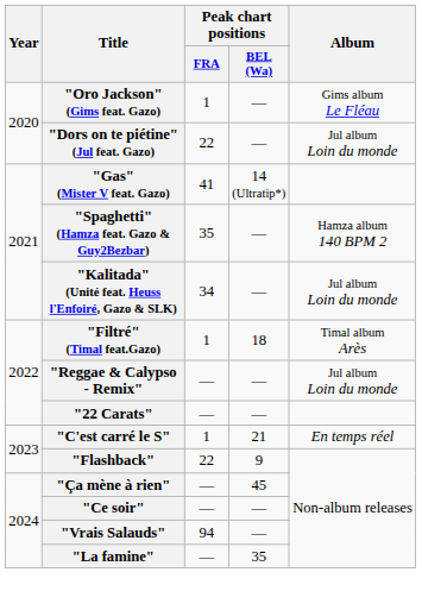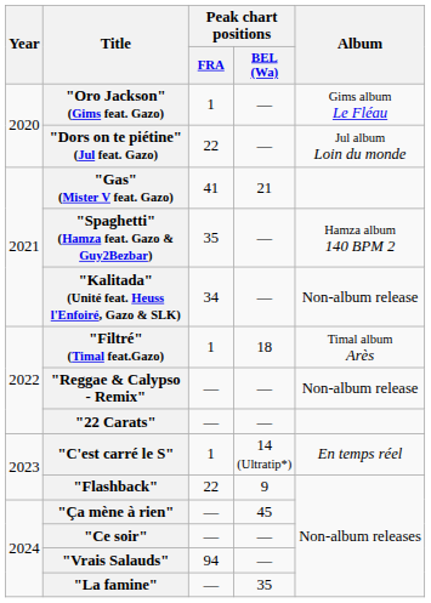 <table class="wikitable plainrowheaders" style="text-align:center;">
 <tr>
 <th scope=col rowspan=2 style="width:1em;">Year</th>
 <th scope=col rowspan=2 style="width:9em;">Title</th>
 <th scope=col colspan=2>Peak chart positions</th>
 <th scope=col rowspan=2>Album</th>
 </tr>
 <tr>
 <th scope=col style="width:3em;font-size:85%;"><a href='#'>FRA</a><br></th>
 <th scope=col style="width:3em;font-size:85%;"><a href='#'>BEL<br>(Wa)</a><br></th>
 </tr>
 <tr>
 <td rowspan=2>2020</td>
 <th scope=row>"Oro Jackson"<br><small>(<a href='#'>Gims</a> feat. Gazo)</small></th>
 <td>1</td>
 <td>—</td>
 <td><small>Gims album</small><br><em><a href='#'>Le Fléau</a></em></td>
 </tr>
 <tr>
 <th scope=row>"Dors on te piétine"<br><small>(<a href='#'>Jul</a> feat. Gazo)</small></th>
 <td>22</td>
 <td>—</td>
 <td><small>Jul album</small><br><em>Loin du monde</em></td>
 </tr>
 <tr>
 <td rowspan=3>2021</td>
 <th scope=row>"Gas"<br><small>(<a href='#'>Mister V</a> feat. Gazo)</small></th>
 <td>41</td>
-<td>14<br><small>(Ultratip*)</small></td>
+<td>21</td>
 <td></td>
 </tr>
 <tr>
 <th scope=row>"Spaghetti"<br><small>(<a href='#'>Hamza</a> feat. Gazo & <a href='#'>Guy2Bezbar</a>)</small></th>
 <td>35</td>
 <td>—</td>
 <td><small>Hamza album</small><br><em>140 BPM 2</em></td>
 </tr>
 <tr>
 <th scope=row>"Kalitada"<br><small>(Unité feat. <a href='#'>Heuss l'Enfoiré</a>, Gazo & SLK)</small></th>
 <td>34</td>
 <td>—</td>
-<td><small>Jul album</small><br><em>Loin du monde</em></td>
+<td>Non-album release</td>
 </tr>
 <tr>
 <td rowspan="3">2022</td>
 <th scope=row>"Filtré"<br><small>(<a href='#'>Timal</a> feat.Gazo)</small></th>
 <td>1</td>
 <td>18</td>
 <td><small>Timal album</small><br><em>Arès</em></td>
 </tr>
 <tr>
 <th scope="row">"Reggae & Calypso - Remix"<br></th>
 <td>—</td>
 <td>—</td>
-<td><small>Jul album</small><br><em>Loin du monde</em></td>
+<td>Non-album release</td>
 </tr>
 <tr>
 <th scope="row">"22 Carats"<br></th>
 <td>—</td>
 <td>—</td>
 <td></td>
 </tr>
 <tr>
 <td rowspan="2">2023</td>
 <th scope="row">"C'est carré le S"<br></th>
 <td>1</td>
-<td>21</td>
+<td>14<br><small>(Ultratip*)</small></td>
 <td><em>En temps réel</em></td>
 </tr>
 <tr>
 <th scope="row">"Flashback"<br></th>
 <td>22</td>
 <td>9</td>
 <td rowspan="5">Non-album releases</td>
 </tr>
 <tr>
 <td rowspan="4">2024</td>
 <th scope="row">"Ça mène à rien"<br></th>
 <td>—</td>
 <td>45</td>
 </tr>
 <tr>
 <th scope="row">"Ce soir"<br></th>
 <td>—</td>
 <td>—</td>
 </tr>
 <tr>
 <th scope="row">"Vrais Salauds"<br></th>
 <td>94</td>
 <td>—</td>
 </tr>
 <tr>
 <th scope="row">"La famine"<br></th>
 <td>—</td>
 <td>35</td>
 </tr>
 </table>
